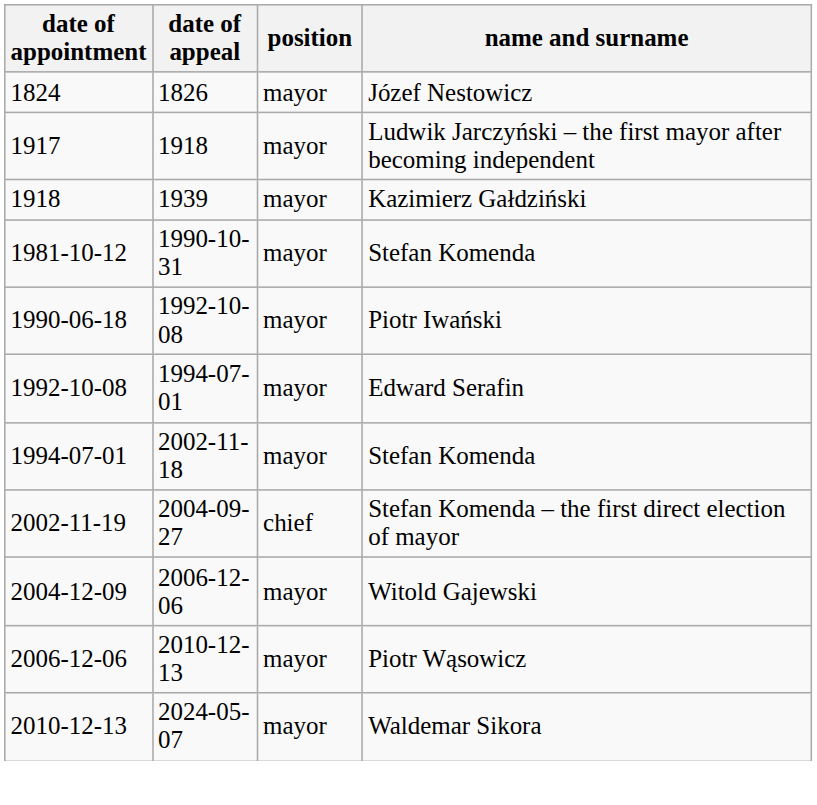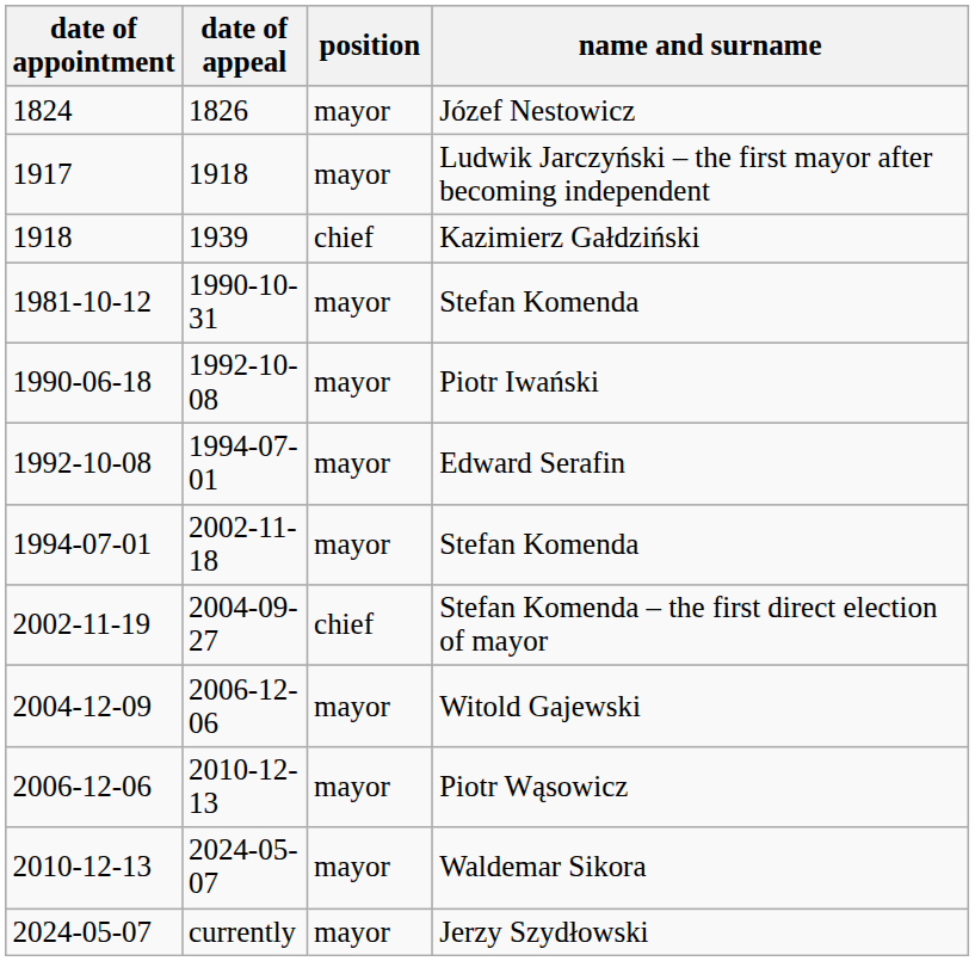 <table class="wikitable sortable" style="text-align:left;">
 <tr>
 <th width="80px">date of appointment</th>
 <th width="60px">date of appeal</th>
 <th width="60px">position</th>
 <th width="280px">name and surname</th>
 </tr>
 <tr>
 <td>1824</td>
 <td>1826</td>
 <td>mayor</td>
 <td>Józef Nestowicz</td>
 </tr>
 <tr>
 <td>1917</td>
 <td>1918</td>
 <td>mayor</td>
 <td>Ludwik Jarczyński – the first mayor after becoming independent</td>
 </tr>
 <tr>
 <td>1918</td>
 <td>1939</td>
-<td>mayor</td>
+<td>chief</td>
 <td>Kazimierz Gałdziński</td>
 </tr>
 <tr>
 <td>1981-10-12</td>
 <td>1990-10-31</td>
 <td>mayor</td>
 <td>Stefan Komenda</td>
 </tr>
 <tr>
 <td>1990-06-18</td>
 <td>1992-10-08</td>
 <td>mayor</td>
 <td>Piotr Iwański</td>
 </tr>
 <tr>
 <td>1992-10-08</td>
 <td>1994-07-01</td>
 <td>mayor</td>
 <td>Edward Serafin</td>
 </tr>
 <tr>
 <td>1994-07-01</td>
 <td>2002-11-18</td>
 <td>mayor</td>
 <td>Stefan Komenda</td>
 </tr>
 <tr>
 <td>2002-11-19</td>
 <td>2004-09-27</td>
 <td>chief</td>
 <td>Stefan Komenda – the first direct election of mayor</td>
 </tr>
 <tr>
 <td>2004-12-09</td>
 <td>2006-12-06</td>
 <td>mayor</td>
 <td>Witold Gajewski</td>
 </tr>
 <tr>
 <td>2006-12-06</td>
 <td>2010-12-13</td>
 <td>mayor</td>
 <td>Piotr Wąsowicz</td>
 </tr>
 <tr>
 <td>2010-12-13</td>
 <td>2024-05-07</td>
 <td>mayor</td>
 <td>Waldemar Sikora</td>
 </tr>
+<tr>
+<td>2024-05-07</td>
+<td>currently</td>
+<td>mayor</td>
+<td>Jerzy Szydłowski</td>
+</tr>
 </table>
